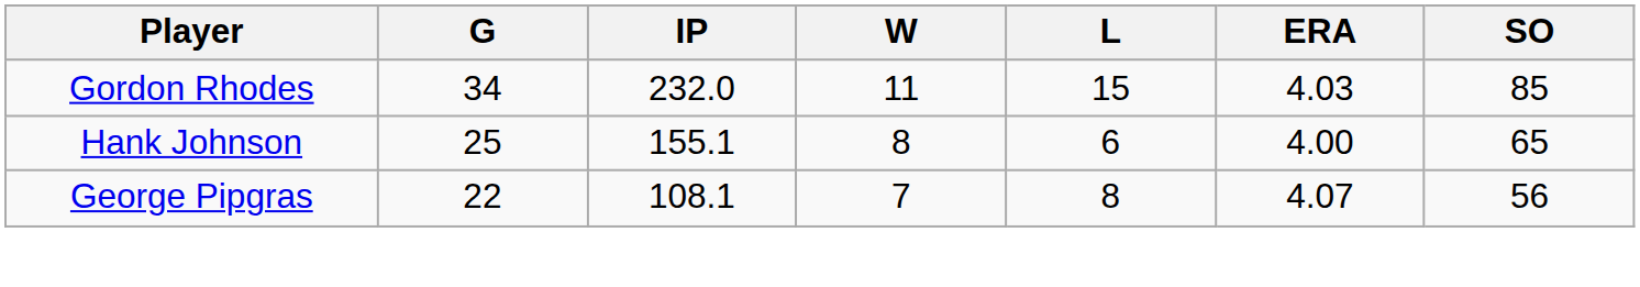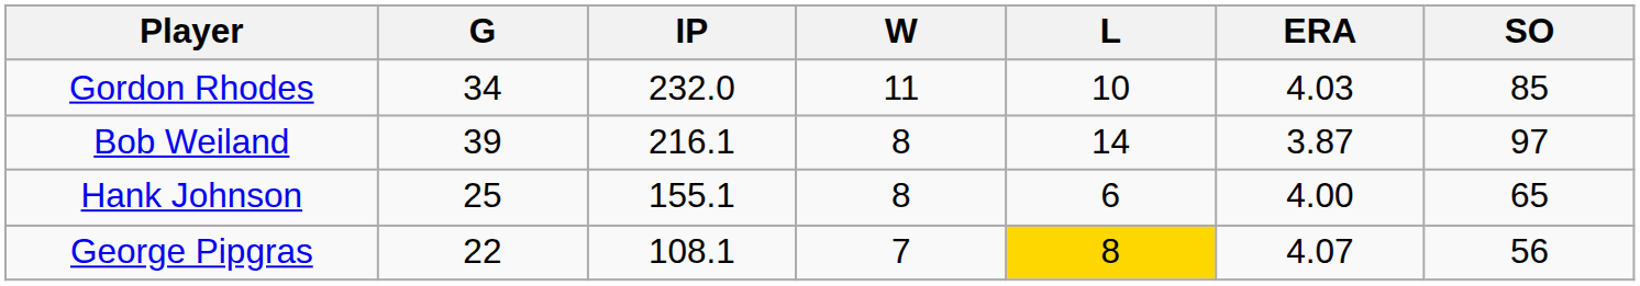 <table class="wikitable sortable">
 <tr>
 <th bgcolor="#DDDDFF" width="16%">Player</th>
 <th bgcolor="#DDDDFF" width="9%">G</th>
 <th bgcolor="#DDDDFF" width="9%">IP</th>
 <th bgcolor="#DDDDFF" width="9%">W</th>
 <th bgcolor="#DDDDFF" width="9%">L</th>
 <th bgcolor="#DDDDFF" width="9%">ERA</th>
 <th bgcolor="#DDDDFF" width="9%">SO</th>
 </tr>
 <tr align="center">
 <td><a href='#'>Gordon Rhodes</a></td>
 <td>34</td>
 <td>232.0</td>
 <td>11</td>
-<td>15</td>
+<td>10</td>
 <td>4.03</td>
 <td>85</td>
+</tr>
+<tr align="center">
+<td><a href='#'>Bob Weiland</a></td>
+<td>39</td>
+<td>216.1</td>
+<td>8</td>
+<td>14</td>
+<td>3.87</td>
+<td>97</td>
 </tr>
 <tr align="center">
 <td><a href='#'>Hank Johnson</a></td>
 <td>25</td>
 <td>155.1</td>
 <td>8</td>
 <td>6</td>
 <td>4.00</td>
 <td>65</td>
 </tr>
 <tr align="center">
 <td><a href='#'>George Pipgras</a></td>
 <td>22</td>
 <td>108.1</td>
 <td>7</td>
-<td>8</td>
+<td style="background: gold;">8</td>
 <td>4.07</td>
 <td>56</td>
 </tr>
 </table>
